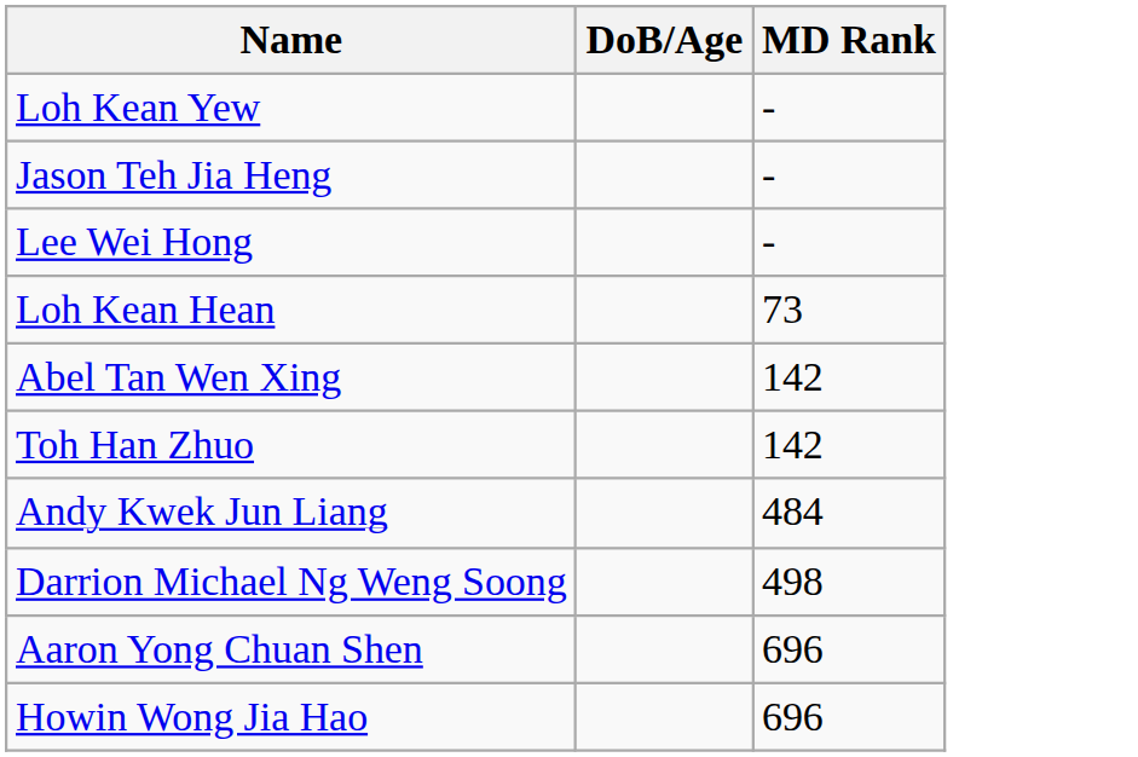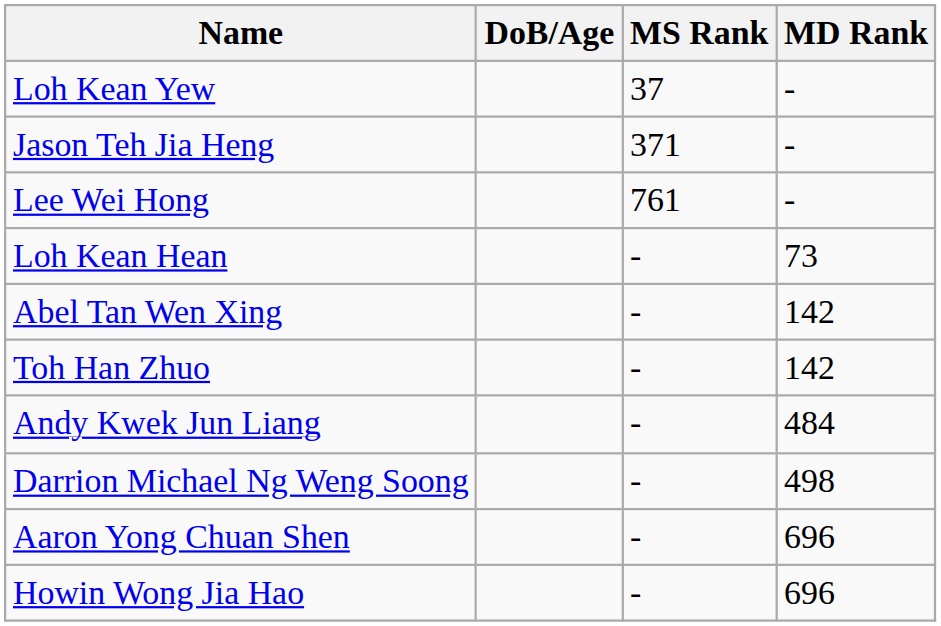 <table class="wikitable" style="text-align: left; font-size:95%;">
 <tr>
 <th>Name</th>
 <th>DoB/Age</th>
+<th>MS Rank</th>
 <th>MD Rank</th>
 </tr>
 <tr>
 <td><a href='#'>Loh Kean Yew</a></td>
 <td></td>
+<td>37</td>
 <td>-</td>
 </tr>
 <tr>
 <td><a href='#'>Jason Teh Jia Heng</a></td>
 <td></td>
+<td>371</td>
 <td>-</td>
 </tr>
 <tr>
 <td><a href='#'>Lee Wei Hong</a></td>
 <td></td>
+<td>761</td>
 <td>-</td>
 </tr>
 <tr>
 <td><a href='#'>Loh Kean Hean</a></td>
 <td></td>
+<td>-</td>
 <td>73</td>
 </tr>
 <tr>
 <td><a href='#'>Abel Tan Wen Xing</a></td>
 <td></td>
+<td>-</td>
 <td>142</td>
 </tr>
 <tr>
 <td><a href='#'>Toh Han Zhuo</a></td>
 <td></td>
+<td>-</td>
 <td>142</td>
 </tr>
 <tr>
 <td><a href='#'>Andy Kwek Jun Liang</a></td>
 <td></td>
+<td>-</td>
 <td>484</td>
 </tr>
 <tr>
 <td><a href='#'>Darrion Michael Ng Weng Soong</a></td>
 <td></td>
+<td>-</td>
 <td>498</td>
 </tr>
 <tr>
 <td><a href='#'>Aaron Yong Chuan Shen</a></td>
 <td></td>
+<td>-</td>
 <td>696</td>
 </tr>
 <tr>
 <td><a href='#'>Howin Wong Jia Hao</a></td>
 <td></td>
+<td>-</td>
 <td>696</td>
 </tr>
 </table>
